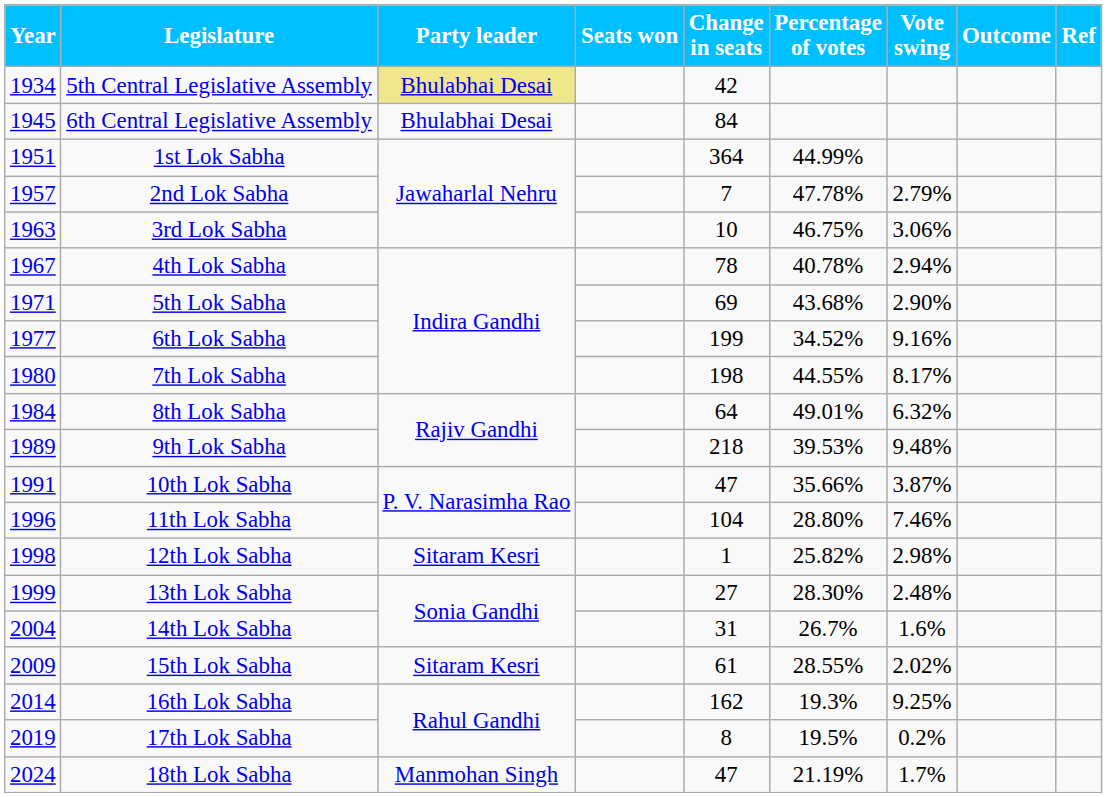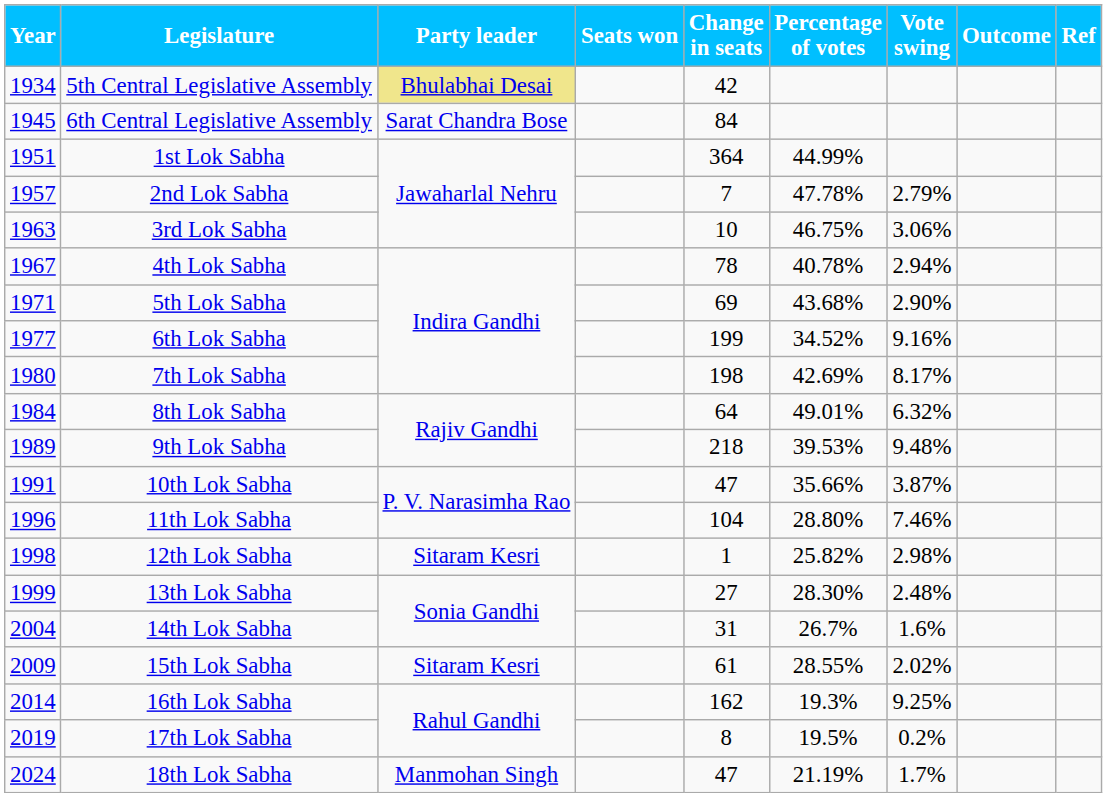 <table class="wikitable sortable" style="text-align:center;">
 <tr>
 <th style="background:#00bfff; color:white;">Year</th>
 <th style="background:#00bfff; color:white;">Legislature</th>
 <th style="background:#00bfff; color:white;">Party leader</th>
 <th style="background:#00bfff; color:white;">Seats won</th>
 <th style="background:#00bfff; color:white;">Change<br>in seats</th>
 <th style="background:#00bfff; color:white;">Percentage<br>of votes</th>
 <th style="background:#00bfff; color:white;">Vote<br>swing</th>
 <th style="background:#00bfff; color:white;">Outcome</th>
 <th style="background:#00bfff; color:white;" class="unsortable">Ref</th>
 </tr>
 <tr>
 <td><a href='#'>1934</a></td>
 <td><a href='#'>5th Central Legislative Assembly</a></td>
 <td style="background: khaki;"><a href='#'>Bhulabhai Desai</a></td>
 <td></td>
 <td> 42</td>
 <td></td>
 <td></td>
 <td></td>
 <td></td>
 </tr>
 <tr>
 <td><a href='#'>1945</a></td>
 <td><a href='#'>6th Central Legislative Assembly</a></td>
-<td><a href='#'>Bhulabhai Desai</a></td>
+<td><a href='#'>Sarat Chandra Bose</a></td>
 <td></td>
 <td> 84</td>
 <td></td>
 <td></td>
 <td></td>
 <td></td>
 </tr>
 <tr>
 <td><a href='#'>1951</a></td>
 <td><a href='#'>1st Lok Sabha</a></td>
 <td rowspan=3><a href='#'>Jawaharlal Nehru</a></td>
 <td></td>
 <td> 364</td>
 <td>44.99%</td>
 <td></td>
 <td></td>
 <td></td>
 </tr>
 <tr>
 <td><a href='#'>1957</a></td>
 <td><a href='#'>2nd Lok Sabha</a></td>
 <td></td>
 <td> 7</td>
 <td>47.78%</td>
 <td> 2.79%</td>
 <td></td>
 <td></td>
 </tr>
 <tr>
 <td><a href='#'>1963</a></td>
 <td><a href='#'>3rd Lok Sabha</a></td>
 <td></td>
 <td> 10</td>
 <td>46.75%</td>
 <td> 3.06%</td>
 <td></td>
 <td></td>
 </tr>
 <tr>
 <td><a href='#'>1967</a></td>
 <td><a href='#'>4th Lok Sabha</a></td>
 <td rowspan=4><a href='#'>Indira Gandhi</a></td>
 <td></td>
 <td> 78</td>
 <td>40.78%</td>
 <td> 2.94%</td>
 <td></td>
 <td></td>
 </tr>
 <tr>
 <td><a href='#'>1971</a></td>
 <td><a href='#'>5th Lok Sabha</a></td>
 <td></td>
 <td> 69</td>
 <td>43.68%</td>
 <td> 2.90%</td>
 <td></td>
 <td></td>
 </tr>
 <tr>
 <td><a href='#'>1977</a></td>
 <td><a href='#'>6th Lok Sabha</a></td>
 <td></td>
 <td> 199</td>
 <td>34.52%</td>
 <td> 9.16%</td>
 <td></td>
 <td></td>
 </tr>
 <tr>
 <td><a href='#'>1980</a></td>
 <td><a href='#'>7th Lok Sabha</a></td>
 <td></td>
 <td> 198</td>
-<td>44.55%</td>
+<td>42.69%</td>
 <td> 8.17%</td>
 <td></td>
 <td></td>
 </tr>
 <tr>
 <td><a href='#'>1984</a></td>
 <td><a href='#'>8th Lok Sabha</a></td>
 <td rowspan=2><a href='#'>Rajiv Gandhi</a></td>
 <td></td>
 <td> 64</td>
 <td>49.01%</td>
 <td> 6.32%</td>
 <td></td>
 <td></td>
 </tr>
 <tr>
 <td><a href='#'>1989</a></td>
 <td><a href='#'>9th Lok Sabha</a></td>
 <td></td>
 <td> 218</td>
 <td>39.53%</td>
 <td> 9.48%</td>
 <td></td>
 <td></td>
 </tr>
 <tr>
 <td><a href='#'>1991</a></td>
 <td><a href='#'>10th Lok Sabha</a></td>
 <td rowspan=2><a href='#'>P. V. Narasimha Rao</a></td>
 <td></td>
 <td> 47</td>
 <td>35.66%</td>
 <td> 3.87%</td>
 <td></td>
 <td></td>
 </tr>
 <tr>
 <td><a href='#'>1996</a></td>
 <td><a href='#'>11th Lok Sabha</a></td>
 <td></td>
 <td> 104</td>
 <td>28.80%</td>
 <td> 7.46%</td>
 <td></td>
 <td></td>
 </tr>
 <tr>
 <td><a href='#'>1998</a></td>
 <td><a href='#'>12th Lok Sabha</a></td>
 <td><a href='#'>Sitaram Kesri</a></td>
 <td></td>
 <td> 1</td>
 <td>25.82%</td>
 <td> 2.98%</td>
 <td></td>
 <td></td>
 </tr>
 <tr>
 <td><a href='#'>1999</a></td>
 <td><a href='#'>13th Lok Sabha</a></td>
 <td rowspan="2"><a href='#'>Sonia Gandhi</a></td>
 <td></td>
 <td> 27</td>
 <td>28.30%</td>
 <td> 2.48%</td>
 <td></td>
 <td></td>
 </tr>
 <tr>
 <td><a href='#'>2004</a></td>
 <td><a href='#'>14th Lok Sabha</a></td>
 <td></td>
 <td> 31</td>
 <td>26.7%</td>
 <td> 1.6%</td>
 <td></td>
 <td></td>
 </tr>
 <tr>
 <td><a href='#'>2009</a></td>
 <td><a href='#'>15th Lok Sabha</a></td>
 <td><a href='#'>Sitaram Kesri</a></td>
 <td></td>
 <td> 61</td>
 <td>28.55%</td>
 <td> 2.02%</td>
 <td></td>
 <td></td>
 </tr>
 <tr>
 <td><a href='#'>2014</a></td>
 <td><a href='#'>16th Lok Sabha</a></td>
 <td rowspan="2"><a href='#'>Rahul Gandhi</a></td>
 <td></td>
 <td> 162</td>
 <td>19.3%</td>
 <td> 9.25%</td>
 <td></td>
 <td></td>
 </tr>
 <tr>
 <td><a href='#'>2019</a></td>
 <td><a href='#'>17th Lok Sabha</a></td>
 <td></td>
 <td> 8</td>
 <td>19.5%</td>
 <td> 0.2%</td>
 <td></td>
 <td></td>
 </tr>
 <tr>
 <td><a href='#'>2024</a></td>
 <td><a href='#'>18th Lok Sabha</a></td>
 <td><a href='#'>Manmohan Singh</a></td>
 <td></td>
 <td> 47</td>
 <td>21.19%</td>
 <td> 1.7%</td>
 <td></td>
 <td></td>
 </tr>
 </table>
